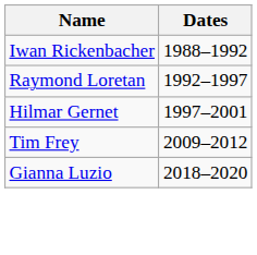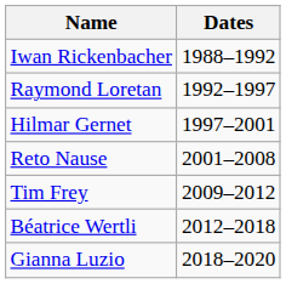 <table class="wikitable" style="font-size:97%; text-align:left;">
 <tr>
 <th>Name</th>
 <th>Dates</th>
 </tr>
 <tr>
 <td><a href='#'>Iwan Rickenbacher</a></td>
 <td>1988–1992</td>
 </tr>
 <tr>
 <td><a href='#'>Raymond Loretan</a></td>
 <td>1992–1997</td>
 </tr>
 <tr>
 <td><a href='#'>Hilmar Gernet</a></td>
 <td>1997–2001</td>
 </tr>
 <tr>
+<td><a href='#'>Reto Nause</a></td>
+<td>2001–2008</td>
+</tr>
+<tr>
 <td><a href='#'>Tim Frey</a></td>
 <td>2009–2012</td>
+</tr>
+<tr>
+<td><a href='#'>Béatrice Wertli</a></td>
+<td>2012–2018</td>
 </tr>
 <tr>
 <td><a href='#'>Gianna Luzio</a></td>
 <td>2018–2020</td>
 </tr>
 </table>
